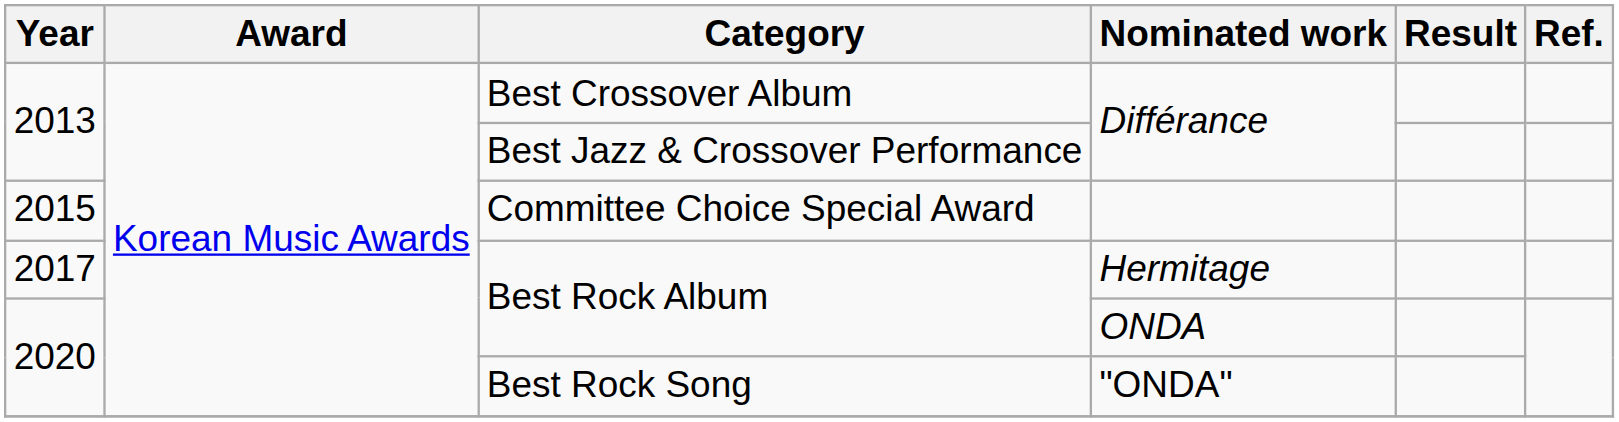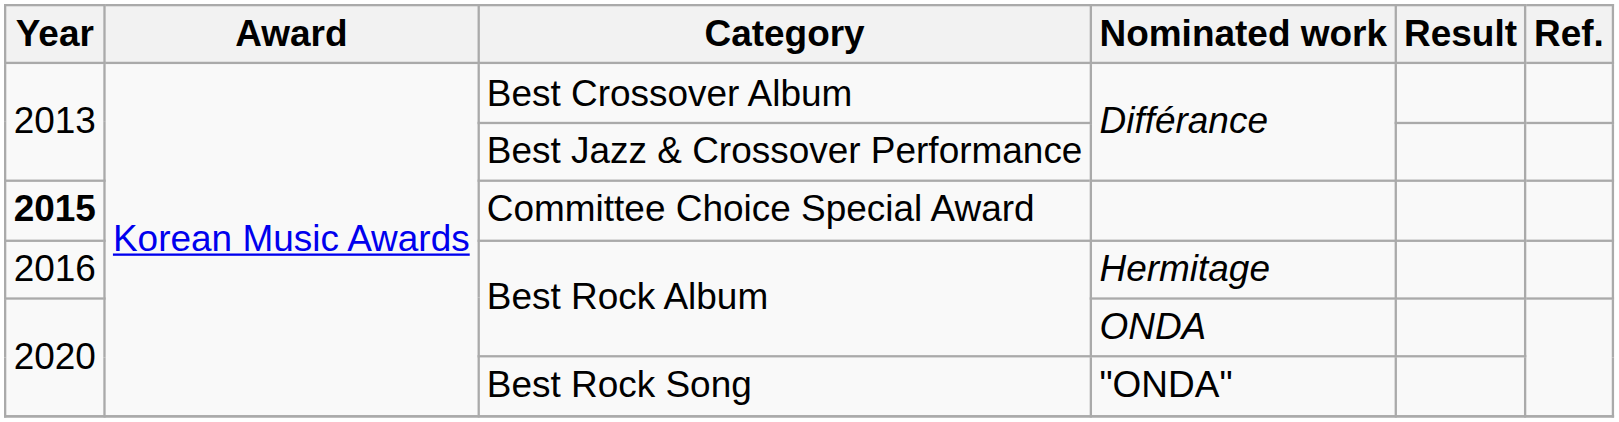 <table class="wikitable">
 <tr>
 <th>Year</th>
 <th>Award</th>
 <th>Category</th>
 <th>Nominated work</th>
 <th>Result</th>
 <th>Ref.</th>
 </tr>
 <tr>
 <td rowspan="2">2013</td>
 <td rowspan="6"><a href='#'>Korean Music Awards</a></td>
 <td>Best Crossover Album</td>
 <td rowspan="2"><em>Différance</em></td>
 <td></td>
 <td></td>
 </tr>
 <tr>
 <td>Best Jazz & Crossover Performance</td>
 <td></td>
 <td></td>
 </tr>
 <tr>
-<td>2015</td>
+<td><strong>2015</strong></td>
 <td>Committee Choice Special Award</td>
 <td></td>
 <td></td>
 <td></td>
 </tr>
 <tr>
-<td>2017</td>
+<td>2016</td>
 <td rowspan="2">Best Rock Album</td>
 <td><em>Hermitage</em></td>
 <td></td>
 <td></td>
 </tr>
 <tr>
 <td rowspan="2">2020</td>
 <td><em>ONDA</em></td>
 <td></td>
 <td rowspan="2"></td>
 </tr>
 <tr>
 <td>Best Rock Song</td>
 <td>"ONDA"</td>
 <td></td>
 </tr>
 <tr>
 </tr>
 </table>
